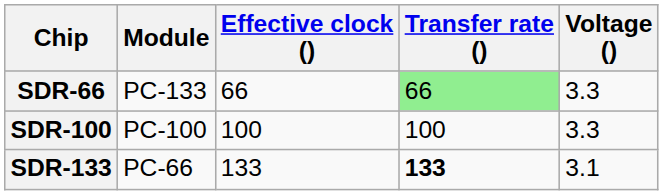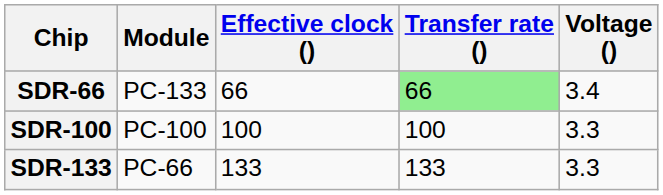 <table class="wikitable plainrowheaders defaultright col1left col2left" style="margin-right: 2em;">
 <tr>
 <th scope="col">Chip</th>
 <th scope="col">Module</th>
 <th scope="col"><a href='#'>Effective clock</a><br>()</th>
 <th scope="col"><a href='#'>Transfer rate</a><br>(<a href='#'></a>)</th>
 <th scope="col">Voltage<br>(<a href='#'></a>)</th>
 </tr>
 <tr>
 <th scope="row">SDR-66</th>
 <td>PC-133</td>
 <td>66</td>
 <td style="background: lightgreen;">66</td>
-<td>3.3</td>
+<td>3.4</td>
 </tr>
 <tr>
 <th scope="row">SDR-100</th>
 <td>PC-100</td>
 <td>100</td>
 <td>100</td>
 <td>3.3</td>
 </tr>
 <tr>
 <th scope="row">SDR-133</th>
 <td>PC-66</td>
 <td>133</td>
-<td><strong>133</strong></td>
-<td>3.1</td>
+<td>133</td>
+<td>3.3</td>
 </tr>
 </table>
